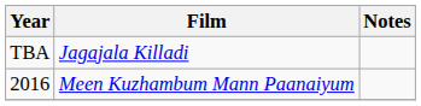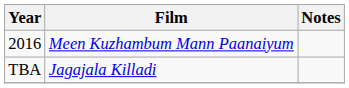 <table class="wikitable sortable">
 <tr>
 <th>Year</th>
 <th>Film</th>
 <th>Notes</th>
 </tr>
 <tr>
+<td>2016</td>
+<td><em><a href='#'>Meen Kuzhambum Mann Paanaiyum</a></em></td>
+<td></td>
+</tr>
+<tr>
 <td>TBA</td>
 <td><em><a href='#'>Jagajala Killadi</a></em></td>
 <td></td>
 </tr>
 <tr>
-<td>2016</td>
-<td><em><a href='#'>Meen Kuzhambum Mann Paanaiyum</a></em></td>
-<td></td>
-</tr>
-<tr>
 </tr>
 </table>
